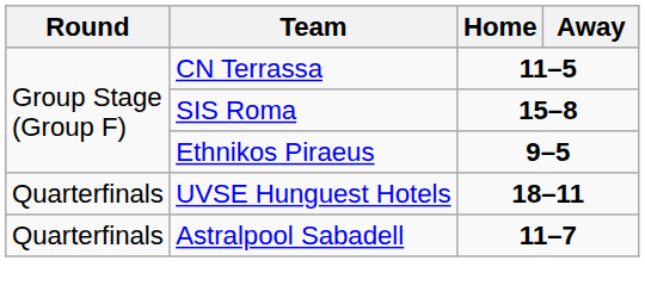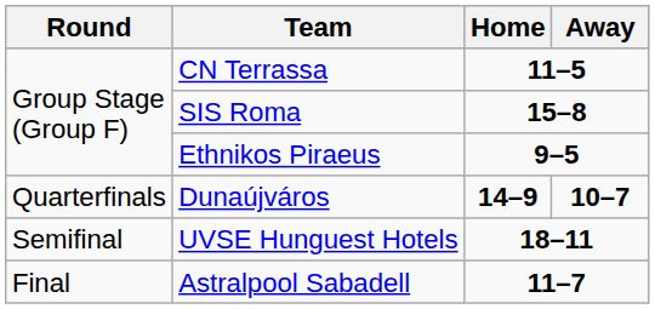 <table class="wikitable" style="text-align: left; font-size:95%">
 <tr bgcolor="#ccccff">
 <th>Round</th>
 <th>Team</th>
 <th>Home</th>
 <th> Away </th>
 </tr>
 <tr>
 <td rowspan=3>Group Stage<br>(Group F)</td>
 <td> <a href='#'>CN Terrassa</a></td>
 <td colspan=2 align="center"><strong>11–5</strong></td>
 </tr>
 <tr>
 <td> <a href='#'>SIS Roma</a></td>
 <td colspan=2 align="center"><strong>15–8</strong></td>
 </tr>
 <tr>
 <td> <a href='#'>Ethnikos Piraeus</a></td>
 <td colspan=2 align="center"><strong>9–5</strong></td>
 </tr>
 <tr>
 <td>Quarterfinals</td>
+<td> <a href='#'>Dunaújváros</a></td>
+<td align="center"><strong>14–9</strong></td>
+<td align="center"><strong>10–7</strong></td>
+</tr>
+<tr>
+<td>Semifinal</td>
 <td> <a href='#'>UVSE Hunguest Hotels</a></td>
 <td colspan=2 align="center"><strong>18–11</strong></td>
 </tr>
 <tr>
-<td>Quarterfinals</td>
+<td>Final</td>
 <td> <a href='#'>Astralpool Sabadell</a></td>
 <td colspan=2 align="center"><strong>11–7</strong></td>
 </tr>
 </table>
